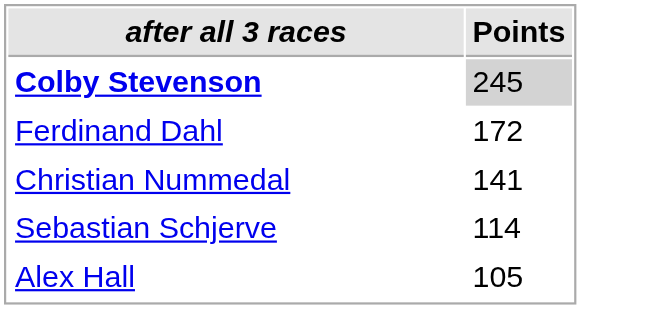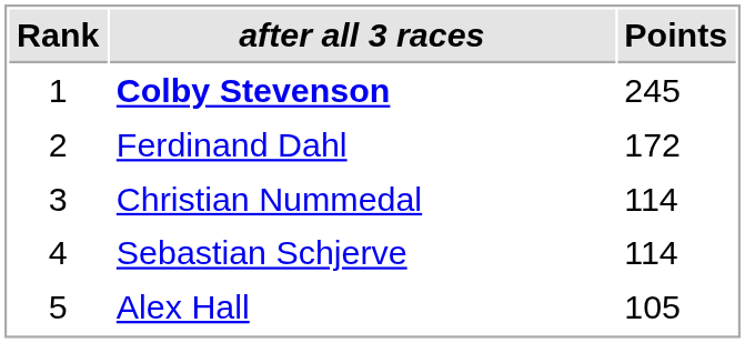 <table cellspacing="1" cellpadding="3" style="border:1px solid #aaa; font-size:86%;">
 <tr style="background:#e4e4e4;">
+<th style="border-bottom:1px solid #aaa; width:10px;">Rank</th>
 <th style="border-bottom:1px solid #aaa; width:200px;"><em>after all 3 races</em></th>
 <th style="border-bottom:1px solid #aaa; width:20px;">Points</th>
 </tr>
 <tr>
+<td align=center>1</td>
 <td><strong> <a href='#'>Colby Stevenson</a></strong></td>
-<td style="background: lightgrey;">245</td>
+<td>245</td>
 </tr>
 <tr>
+<td align=center>2</td>
 <td> <a href='#'>Ferdinand Dahl</a></td>
 <td>172</td>
 </tr>
 <tr>
+<td align=center>3</td>
 <td> <a href='#'>Christian Nummedal</a></td>
-<td>141</td>
+<td>114</td>
 </tr>
 <tr>
+<td align=center>4</td>
 <td> <a href='#'>Sebastian Schjerve</a></td>
 <td>114</td>
 </tr>
 <tr>
+<td align=center>5</td>
 <td> <a href='#'>Alex Hall</a></td>
 <td>105</td>
 </tr>
 </table>
